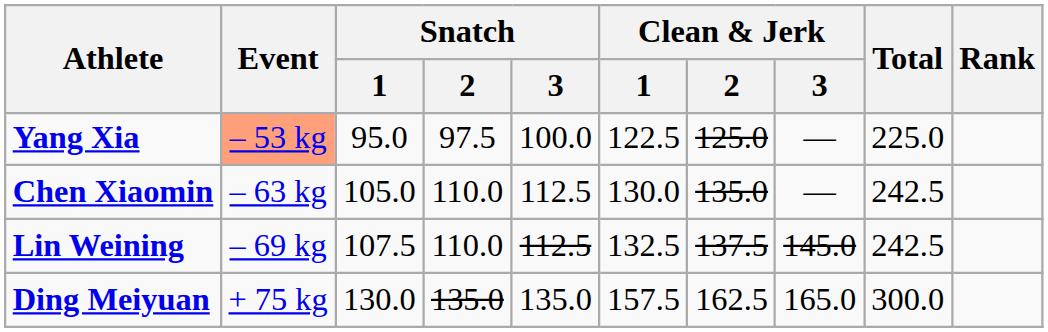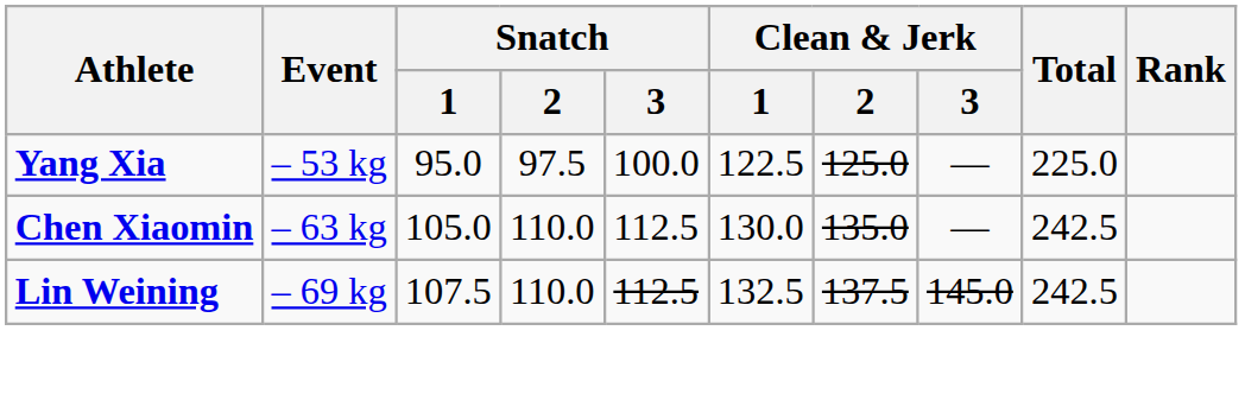 <table class=wikitable style="font-size:90%">
 <tr>
 <th rowspan="2">Athlete</th>
 <th rowspan="2">Event</th>
 <th colspan="3">Snatch</th>
 <th colspan="3">Clean & Jerk</th>
 <th rowspan="2">Total</th>
 <th rowspan="2">Rank</th>
 </tr>
 <tr>
 <th>1</th>
 <th>2</th>
 <th>3</th>
 <th>1</th>
 <th>2</th>
 <th>3</th>
 </tr>
 <tr>
 <td><strong><a href='#'>Yang Xia</a></strong></td>
-<td align=center style="background: lightsalmon;"><a href='#'>– 53 kg</a></td>
+<td align=center><a href='#'>– 53 kg</a></td>
 <td align=center>95.0</td>
 <td align=center>97.5</td>
 <td align=center>100.0</td>
 <td align=center>122.5</td>
 <td align=center><s>125.0</s></td>
 <td align=center>—</td>
 <td align=center>225.0</td>
 <td align=center></td>
 </tr>
 <tr>
 <td><strong><a href='#'>Chen Xiaomin</a></strong></td>
 <td align=center><a href='#'>– 63 kg</a></td>
 <td align=center>105.0</td>
 <td align=center>110.0</td>
 <td align=center>112.5</td>
 <td align=center>130.0</td>
 <td align=center><s>135.0</s></td>
 <td align=center>—</td>
 <td align=center>242.5</td>
 <td align=center></td>
 </tr>
 <tr>
 <td><strong><a href='#'>Lin Weining</a></strong></td>
 <td align=center><a href='#'>– 69 kg</a></td>
 <td align=center>107.5</td>
 <td align=center>110.0</td>
 <td align=center><s>112.5</s></td>
 <td align=center>132.5</td>
 <td align=center><s>137.5</s></td>
 <td align=center><s>145.0</s></td>
 <td align=center>242.5</td>
 <td align=center></td>
 </tr>
-<tr>
-<td><strong><a href='#'>Ding Meiyuan</a></strong></td>
-<td align=center><a href='#'>+ 75 kg</a></td>
-<td align=center>130.0</td>
-<td align=center><s>135.0</s></td>
-<td align=center>135.0</td>
-<td align=center>157.5</td>
-<td align=center>162.5</td>
-<td align=center>165.0</td>
-<td align=center>300.0</td>
-<td align=center></td>
-</tr>
 </table>
